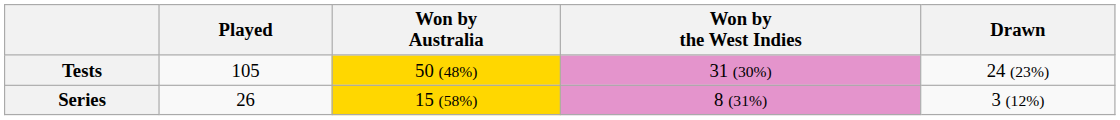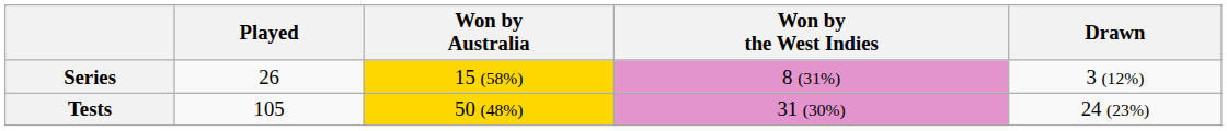 <table class=wikitable style="text-align:center;" width=60%>
 <tr>
 <th></th>
 <th scope=row>Played</th>
 <th scope=row>Won by<br>Australia</th>
 <th scope=row>Won by<br>the West Indies</th>
 <th scope=row>Drawn</th>
 </tr>
 <tr>
+<th scope=row>Series</th>
+<td>26</td>
+<td bgcolor=gold>15 <small>(58%)</small></td>
+<td bgcolor=#E494CC>8 <small>(31%)</small></td>
+<td>3 <small>(12%)</small></td>
+</tr>
+<tr>
 <th scope= row>Tests</th>
 <td>105</td>
 <td bgcolor=gold>50 <small>(48%)</small></td>
 <td bgcolor=#E494CC>31 <small>(30%)</small></td>
 <td>24 <small>(23%)</small></td>
 </tr>
-<tr>
-<th scope=row>Series</th>
-<td>26</td>
-<td bgcolor=gold>15 <small>(58%)</small></td>
-<td bgcolor=#E494CC>8 <small>(31%)</small></td>
-<td>3 <small>(12%)</small></td>
-</tr>
 </table>
